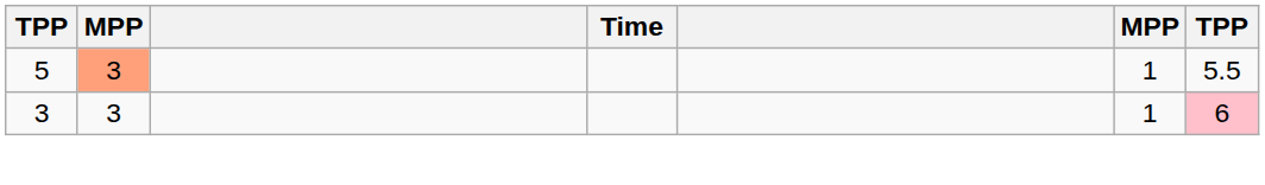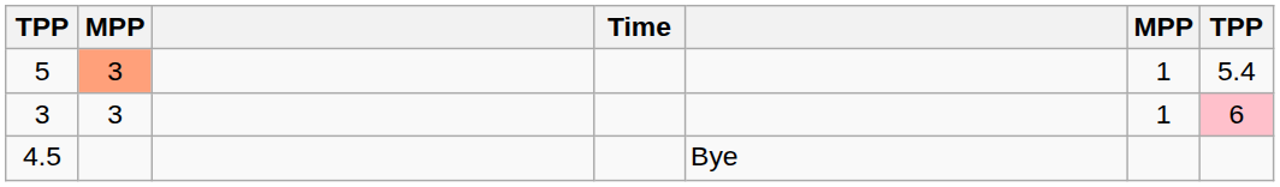 <table class="wikitable" style="text-align: center;" |>
 <tr>
 <th width="35">TPP</th>
 <th width="35">MPP</th>
 <th width="250"></th>
 <th width="45">Time</th>
 <th width="250"></th>
 <th width="35">MPP</th>
 <th width="35">TPP</th>
 </tr>
 <tr>
 <td>5</td>
 <td style="background: lightsalmon;">3</td>
 <td style="text-align:left;"></td>
 <td></td>
 <td style="text-align:left;"><strong></strong></td>
 <td>1</td>
-<td>5.5</td>
+<td>5.4</td>
 </tr>
 <tr>
 <td>3</td>
 <td>3</td>
 <td style="text-align:left;"></td>
 <td></td>
 <td style="text-align:left;"><strong></strong></td>
 <td>1</td>
 <td bgcolor=pink>6</td>
 </tr>
+<tr>
+<td>4.5</td>
+<td></td>
+<td style="text-align:left;"><strong></strong></td>
+<td></td>
+<td style="text-align:left;">Bye</td>
+<td></td>
+<td></td>
+</tr>
 </table>
